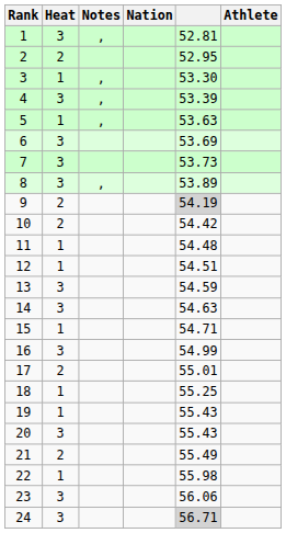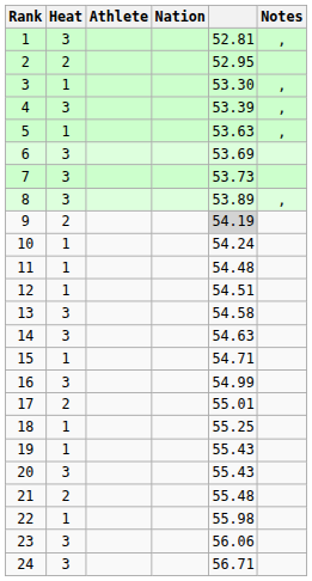 <table class="wikitable sortable" style="text-align:center">
 <tr>
 <th scope=col>Rank</th>
 <th scope=col>Heat</th>
-<th scope=col>Notes</th>
+<th scope=col>Athlete</th>
 <th scope=col>Nation</th>
 <th scope=col></th>
-<th scope=col>Athlete</th>
+<th scope=col>Notes</th>
 </tr>
 <tr bgcolor=ccffcc>
 <td>1</td>
 <td>3</td>
-<td>, </td>
+<td align="left"></td>
 <td align="left"></td>
 <td>52.81</td>
-<td align="left"></td>
+<td>, </td>
 </tr>
 <tr bgcolor=ccffcc>
 <td>2</td>
 <td>2</td>
-<td></td>
+<td align="left"></td>
 <td align="left"></td>
 <td>52.95</td>
-<td align="left"></td>
+<td></td>
 </tr>
 <tr bgcolor=ccffcc>
 <td>3</td>
 <td>1</td>
-<td>, </td>
+<td align="left"></td>
 <td align="left"></td>
 <td>53.30</td>
-<td align="left"></td>
+<td>, </td>
 </tr>
 <tr bgcolor=ccffcc>
 <td>4</td>
 <td>3</td>
-<td>, </td>
+<td align="left"></td>
 <td align="left"></td>
 <td>53.39</td>
-<td align="left"></td>
+<td>, </td>
 </tr>
 <tr bgcolor=ccffcc>
 <td>5</td>
 <td>1</td>
-<td>, </td>
+<td align="left"></td>
 <td align="left"></td>
 <td>53.63</td>
-<td align="left"></td>
+<td>, </td>
 </tr>
 <tr bgcolor=ddffdd>
 <td>6</td>
 <td>3</td>
-<td></td>
+<td align="left"></td>
 <td align="left"></td>
 <td>53.69</td>
-<td align="left"></td>
+<td></td>
 </tr>
 <tr bgcolor=ccffcc>
 <td>7</td>
 <td>3</td>
-<td></td>
+<td align="left"></td>
 <td align="left"></td>
 <td>53.73</td>
-<td align="left"></td>
+<td></td>
 </tr>
 <tr bgcolor=ddffdd>
 <td>8</td>
 <td>3</td>
-<td>, </td>
+<td align="left"></td>
 <td align="left"></td>
 <td>53.89</td>
-<td align="left"></td>
+<td>, </td>
 </tr>
 <tr>
 <td>9</td>
 <td>2</td>
-<td></td>
+<td align="left"></td>
 <td align="left"></td>
 <td style="background: lightgrey;">54.19</td>
-<td align="left"></td>
+<td></td>
 </tr>
 <tr>
 <td>10</td>
-<td>2</td>
+<td>1</td>
+<td align="left"></td>
+<td align="left"></td>
+<td>54.24</td>
 <td></td>
-<td align="left"></td>
-<td>54.42</td>
-<td align="left"></td>
 </tr>
 <tr>
 <td>11</td>
 <td>1</td>
-<td></td>
+<td align="left"></td>
 <td align=left></td>
 <td>54.48</td>
-<td align="left"></td>
+<td></td>
 </tr>
 <tr>
 <td>12</td>
 <td>1</td>
-<td></td>
+<td align="left"></td>
 <td align="left"></td>
 <td>54.51</td>
-<td align="left"></td>
+<td></td>
 </tr>
 <tr>
 <td>13</td>
 <td>3</td>
+<td align="left"></td>
+<td align="left"></td>
+<td>54.58</td>
 <td></td>
-<td align="left"></td>
-<td>54.59</td>
-<td align="left"></td>
 </tr>
 <tr>
 <td>14</td>
 <td>3</td>
-<td></td>
+<td align="left"></td>
 <td align="left"></td>
 <td>54.63</td>
-<td align="left"></td>
+<td></td>
 </tr>
 <tr>
 <td>15</td>
 <td>1</td>
-<td></td>
+<td align="left"></td>
 <td align="left"></td>
 <td>54.71</td>
-<td align="left"></td>
+<td></td>
 </tr>
 <tr>
 <td>16</td>
 <td>3</td>
-<td></td>
+<td align="left"></td>
 <td align="left"></td>
 <td>54.99</td>
-<td align="left"></td>
+<td></td>
 </tr>
 <tr>
 <td>17</td>
 <td>2</td>
-<td></td>
+<td align="left"></td>
 <td align="left"></td>
 <td>55.01</td>
-<td align="left"></td>
+<td></td>
 </tr>
 <tr>
 <td>18</td>
 <td>1</td>
-<td></td>
+<td align="left"></td>
 <td align=left></td>
 <td>55.25</td>
-<td align="left"></td>
+<td></td>
 </tr>
 <tr>
 <td>19</td>
 <td>1</td>
-<td></td>
+<td align="left"></td>
 <td align="left"></td>
 <td>55.43</td>
-<td align="left"></td>
+<td></td>
 </tr>
 <tr>
 <td>20</td>
 <td>3</td>
-<td></td>
+<td align="left"></td>
 <td align="left"></td>
 <td>55.43</td>
-<td align="left"></td>
+<td></td>
 </tr>
 <tr>
 <td>21</td>
 <td>2</td>
+<td align="left"></td>
+<td align="left"></td>
+<td>55.48</td>
 <td></td>
-<td align="left"></td>
-<td>55.49</td>
-<td align="left"></td>
 </tr>
 <tr>
 <td>22</td>
 <td>1</td>
-<td></td>
+<td align="left"></td>
 <td align="left"></td>
 <td>55.98</td>
-<td align="left"></td>
+<td></td>
 </tr>
 <tr>
 <td>23</td>
 <td>3</td>
-<td></td>
+<td align="left"></td>
 <td align="left"></td>
 <td>56.06</td>
-<td align="left"></td>
+<td></td>
 </tr>
 <tr>
 <td>24</td>
 <td>3</td>
+<td align="left"></td>
+<td align="left"></td>
+<td>56.71</td>
 <td></td>
-<td align="left"></td>
-<td style="background: lightgrey;">56.71</td>
-<td align="left"></td>
 </tr>
 </table>
